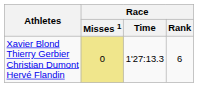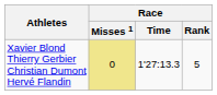 <table class="wikitable" border="1" style="font-size:90%">
 <tr>
 <th rowspan=2>Athletes</th>
 <th colspan=3>Race</th>
 </tr>
 <tr>
 <th>Misses <sup>1</sup></th>
 <th>Time</th>
 <th>Rank</th>
 </tr>
 <tr>
 <td><a href='#'>Xavier Blond</a><br><a href='#'>Thierry Gerbier</a><br><a href='#'>Christian Dumont</a><br><a href='#'>Hervé Flandin</a></td>
 <td align=center style="background: khaki;">0</td>
 <td align=center>1'27:13.3</td>
-<td align=center>6</td>
+<td align=center>5</td>
 </tr>
 </table>
